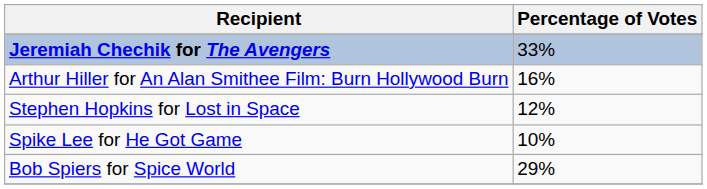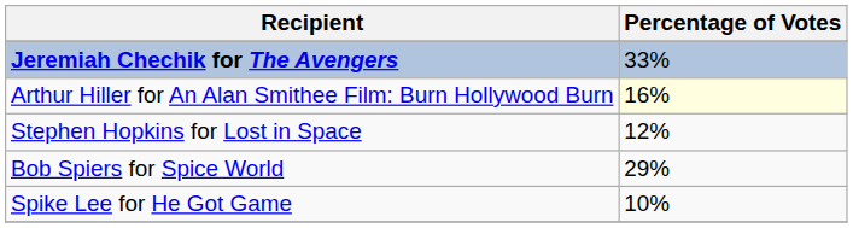 <table class="wikitable sortable plainrowheaders">
 <tr>
 <th>Recipient</th>
 <th>Percentage of Votes</th>
 </tr>
 <tr>
 </tr>
 <tr style="background:#B0C4DE;">
 <td><strong><a href='#'>Jeremiah Chechik</a> for <em><a href='#'>The Avengers</a><strong><em></td>
 <td></strong>33%<strong></td>
 </tr>
 <tr>
 <td><a href='#'>Arthur Hiller</a> for </em><a href='#'>An Alan Smithee Film: Burn Hollywood Burn</a><em></td>
-<td>16%</td>
+<td style="background: lightyellow;">16%</td>
 </tr>
 <tr>
 <td><a href='#'>Stephen Hopkins</a> for </em><a href='#'>Lost in Space</a><em></td>
 <td>12%</td>
 </tr>
 <tr>
+<td><a href='#'>Bob Spiers</a> for </em><a href='#'>Spice World</a><em></td>
+<td>29%</td>
+</tr>
+<tr>
 <td><a href='#'>Spike Lee</a> for </em><a href='#'>He Got Game</a><em></td>
 <td>10%</td>
 </tr>
 <tr>
-<td><a href='#'>Bob Spiers</a> for </em><a href='#'>Spice World</a><em></td>
-<td>29%</td>
-</tr>
-<tr>
 </tr>
 </table>
